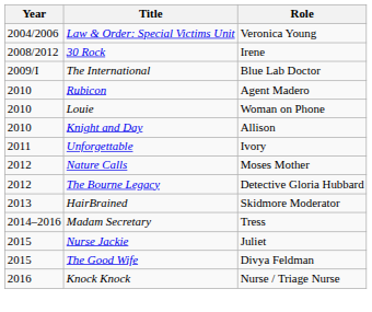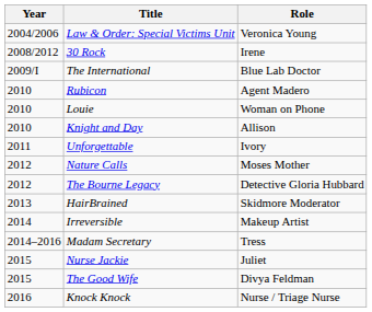 <table class="wikitable">
 <tr>
 <th>Year</th>
 <th>Title</th>
 <th>Role</th>
 </tr>
 <tr>
 <td>2004/2006</td>
 <td><em><a href='#'>Law & Order: Special Victims Unit</a></em></td>
 <td>Veronica Young</td>
 </tr>
 <tr>
 <td>2008/2012</td>
 <td><em><a href='#'>30 Rock</a></em></td>
 <td>Irene</td>
 </tr>
 <tr>
 <td>2009/I</td>
 <td><em>The International</em></td>
 <td>Blue Lab Doctor</td>
 </tr>
 <tr>
 <td>2010</td>
 <td><em><a href='#'>Rubicon</a></em></td>
 <td>Agent Madero</td>
 </tr>
 <tr>
 <td>2010</td>
 <td><em>Louie</em></td>
 <td>Woman on Phone</td>
 </tr>
 <tr>
 <td>2010</td>
 <td><em><a href='#'>Knight and Day</a></em></td>
 <td>Allison</td>
 </tr>
 <tr>
 <td>2011</td>
 <td><em><a href='#'>Unforgettable</a></em></td>
 <td>Ivory</td>
 </tr>
 <tr>
 <td>2012</td>
 <td><em><a href='#'>Nature Calls</a></em></td>
 <td>Moses Mother</td>
 </tr>
 <tr>
 <td>2012</td>
 <td><em><a href='#'>The Bourne Legacy</a></em></td>
 <td>Detective Gloria Hubbard</td>
 </tr>
 <tr>
 <td>2013</td>
 <td><em>HairBrained</em></td>
 <td>Skidmore Moderator</td>
 </tr>
 <tr>
+<td>2014</td>
+<td><em>Irreversible</em></td>
+<td>Makeup Artist</td>
+</tr>
+<tr>
 <td>2014–2016</td>
 <td><em>Madam Secretary</em></td>
 <td>Tress</td>
 </tr>
 <tr>
 <td>2015</td>
 <td><em><a href='#'>Nurse Jackie</a></em></td>
 <td>Juliet</td>
 </tr>
 <tr>
 <td>2015</td>
 <td><em><a href='#'>The Good Wife</a></em></td>
 <td>Divya Feldman</td>
 </tr>
 <tr>
 <td>2016</td>
 <td><em>Knock Knock</em></td>
 <td>Nurse / Triage Nurse</td>
 </tr>
 </table>
